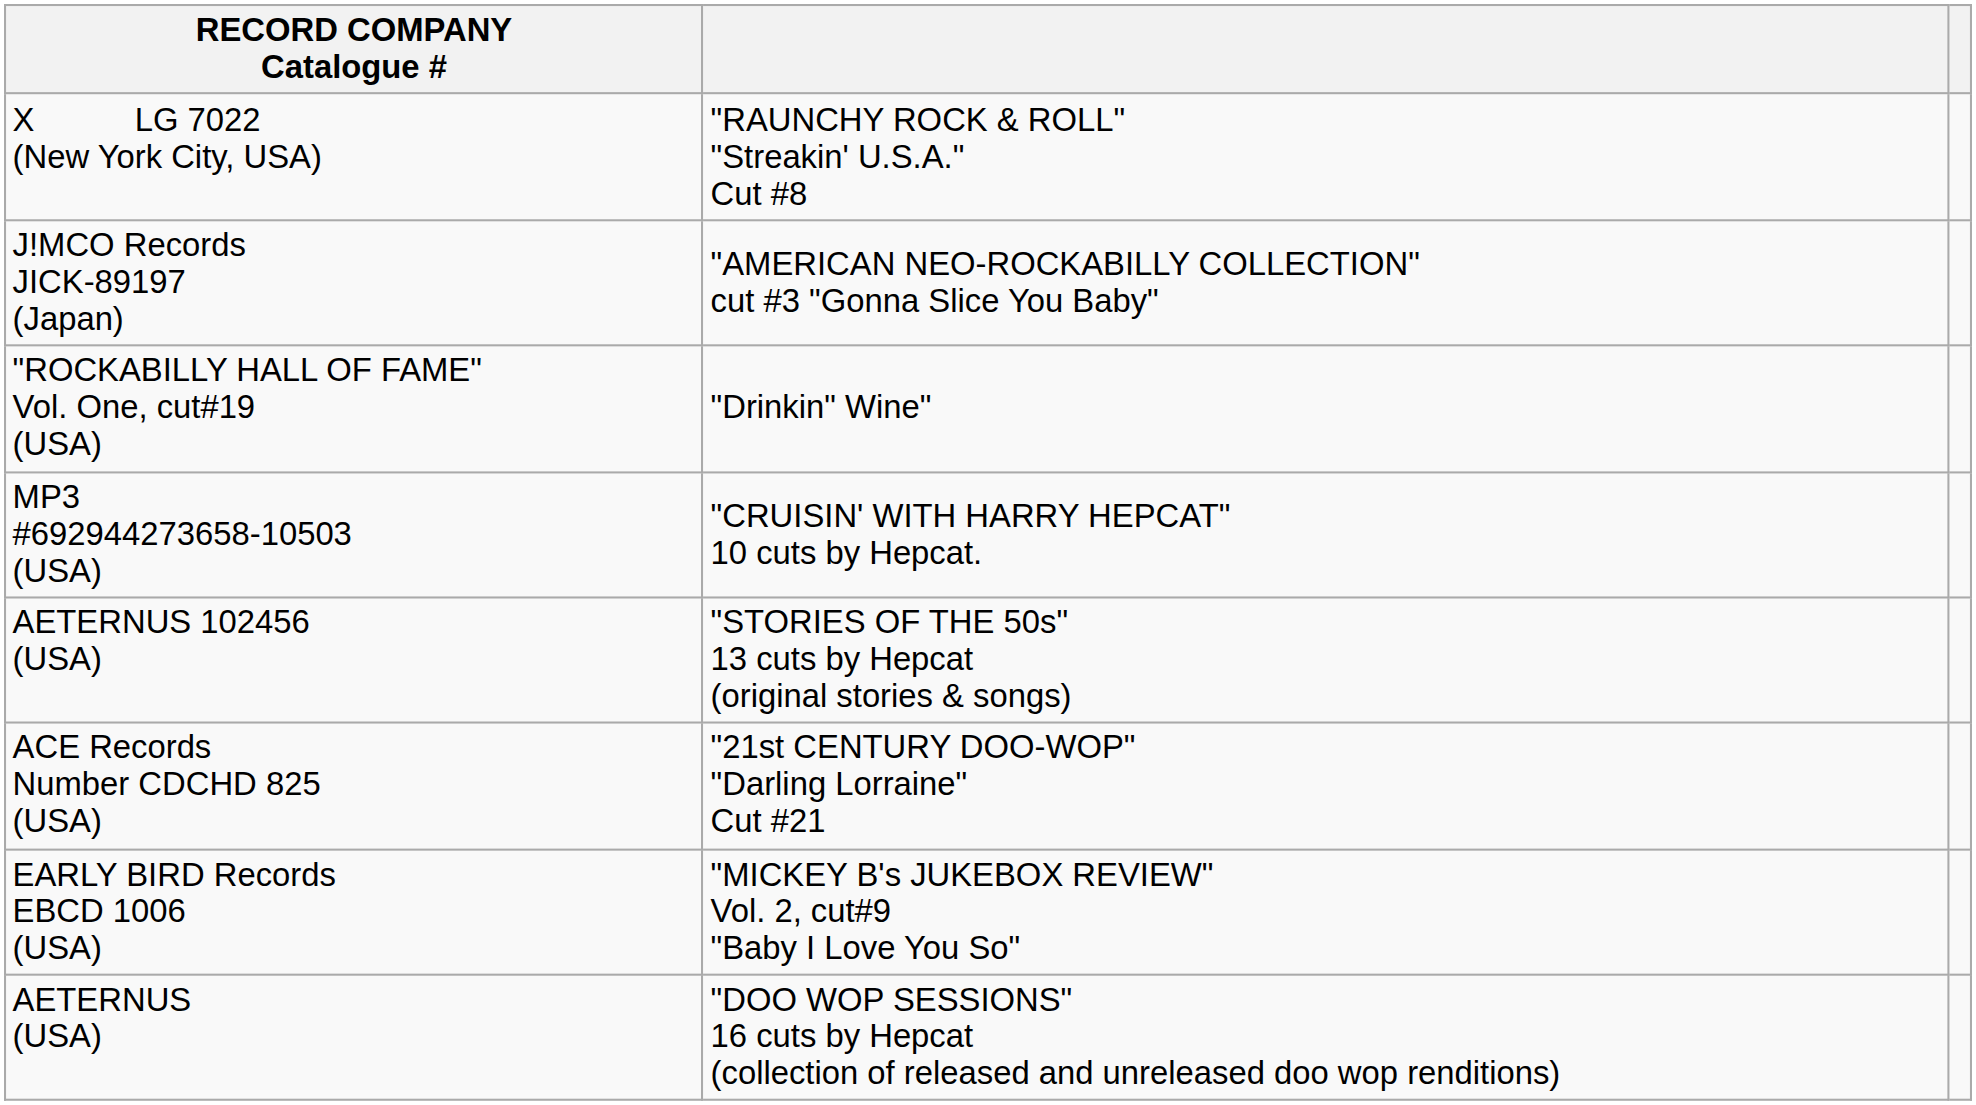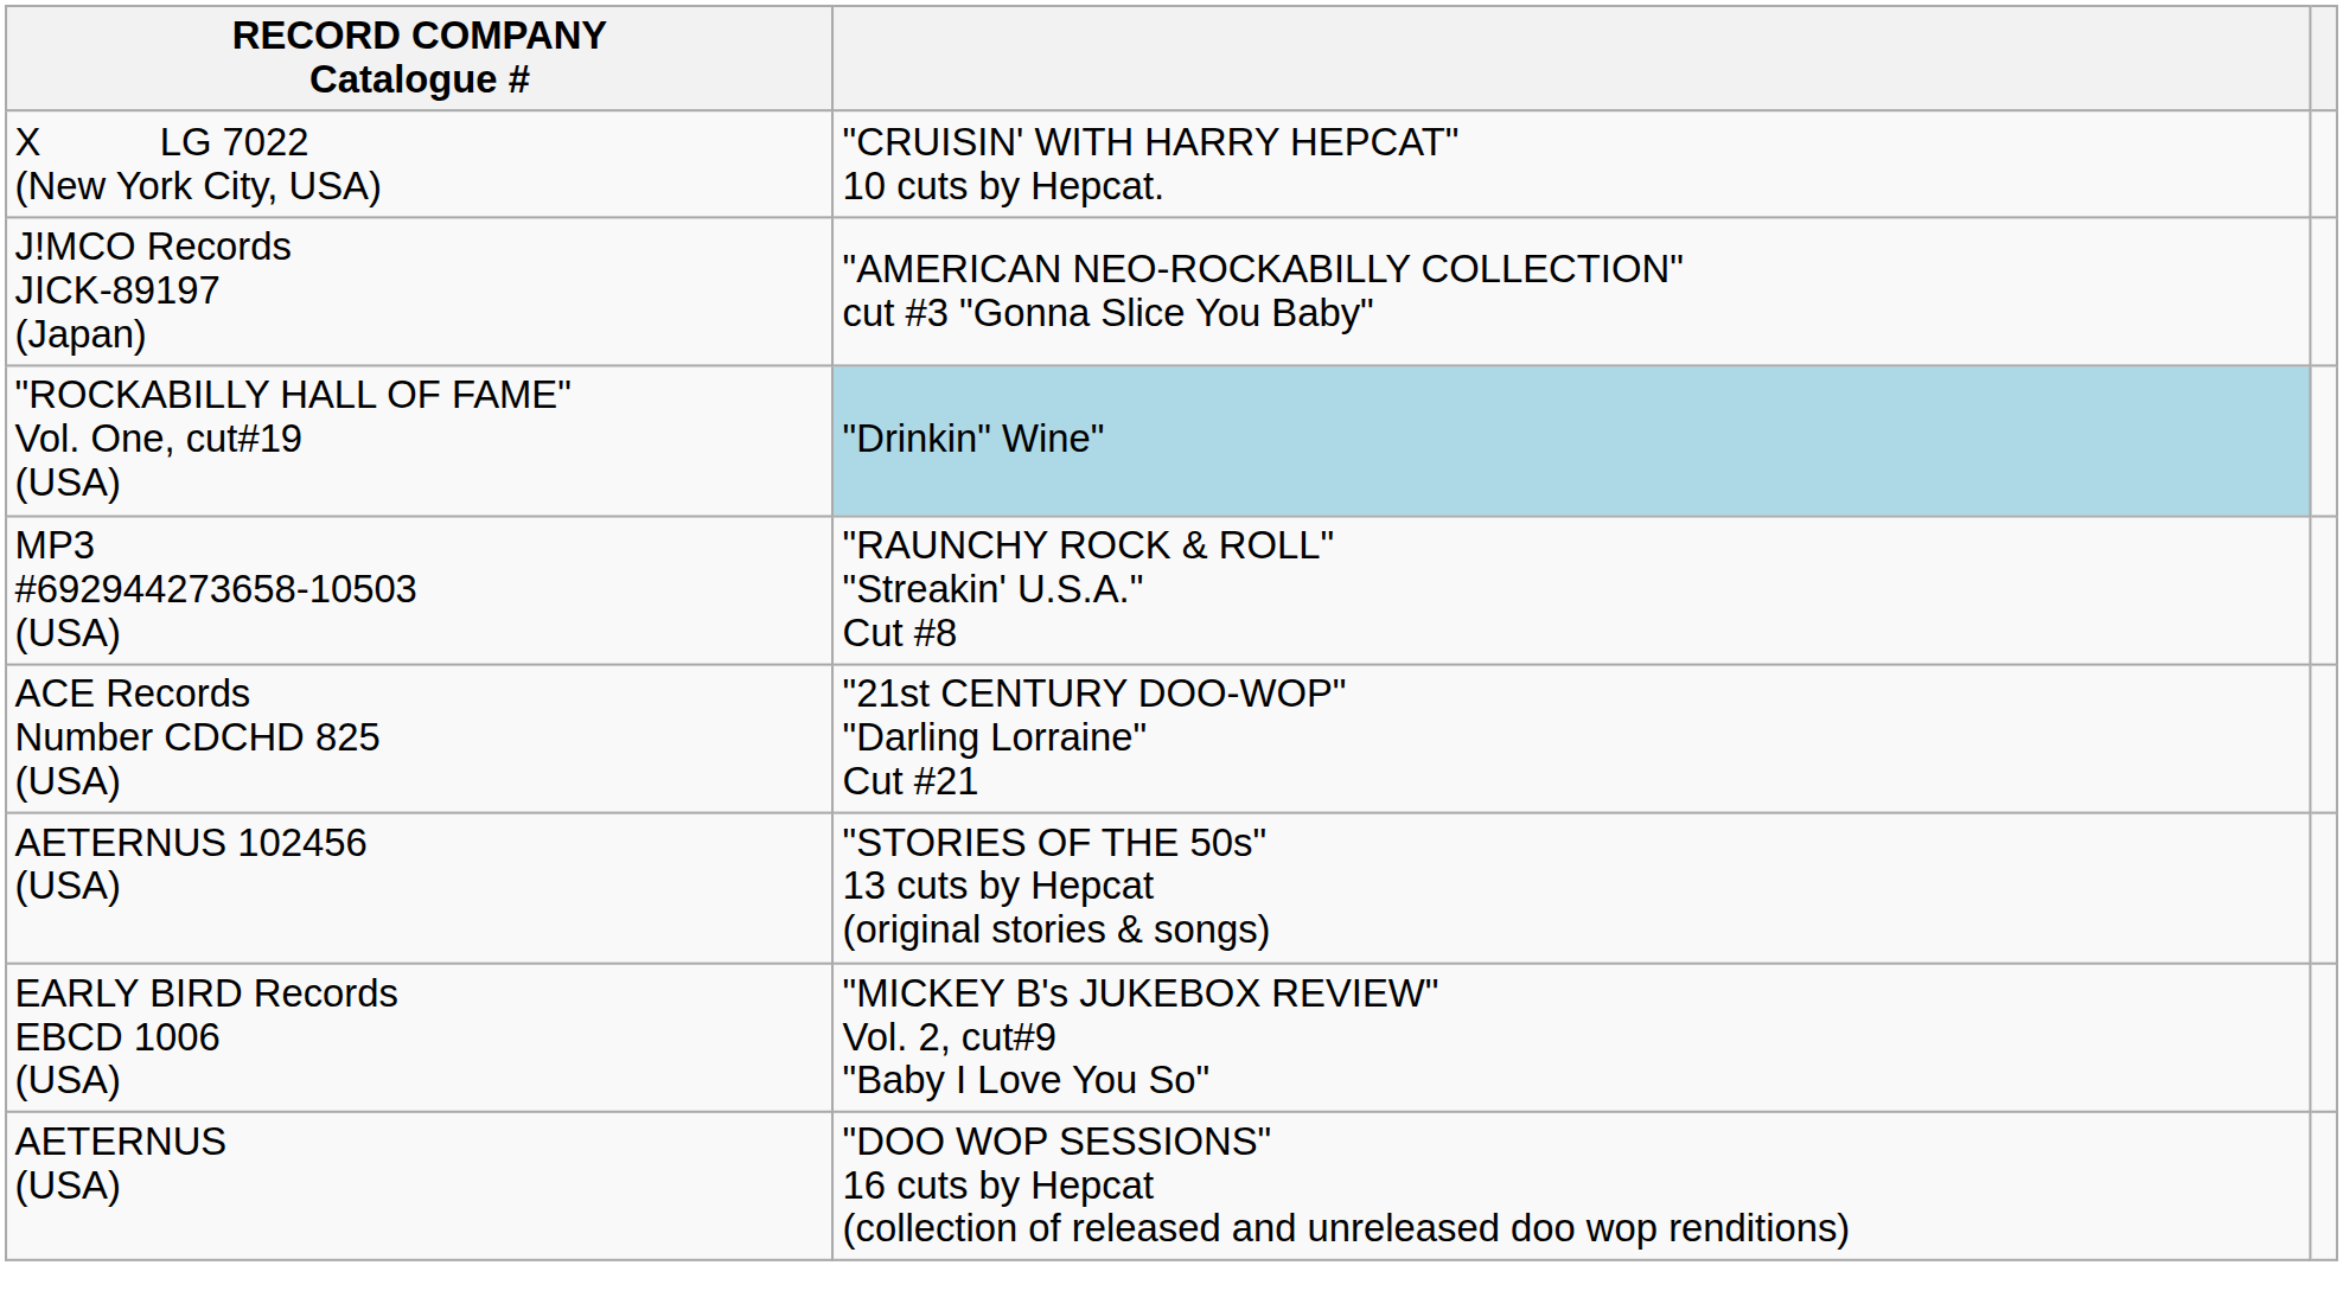 <table class="wikitable" style="width:60em">
 <tr>
 <th>RECORD COMPANY<br>Catalogue #</th>
 <th></th>
 <th></th>
 </tr>
 <tr>
 <td valign=top>X           LG 7022<br>(New York City, USA)</td>
-<td>"RAUNCHY ROCK & ROLL"<br>"Streakin' U.S.A."<br>Cut #8</td>
+<td>"CRUISIN' WITH HARRY HEPCAT"<br>10 cuts by Hepcat.</td>
 <td valign=top></td>
 </tr>
 <tr>
 <td valign=top>J!MCO Records<br>JICK-89197<br>(Japan)</td>
 <td>"AMERICAN NEO-ROCKABILLY COLLECTION"<br>cut #3 "Gonna Slice You Baby"</td>
 <td valign=top></td>
 </tr>
 <tr>
 <td valign=top>"ROCKABILLY HALL OF FAME"<br>Vol. One, cut#19<br>(USA)</td>
-<td>"Drinkin" Wine"</td>
+<td style="background: lightblue;">"Drinkin" Wine"</td>
 <td valign=top></td>
 </tr>
 <tr>
 <td valign=top>MP3<br>#692944273658-10503<br> (USA)</td>
-<td>"CRUISIN' WITH HARRY HEPCAT"<br>10 cuts by Hepcat.</td>
+<td>"RAUNCHY ROCK & ROLL"<br>"Streakin' U.S.A."<br>Cut #8</td>
+<td valign=top></td>
+</tr>
+<tr>
+<td valign=top>ACE Records<br>Number CDCHD 825<br>(USA)</td>
+<td>"21st CENTURY DOO-WOP"<br>"Darling Lorraine"<br>Cut #21</td>
 <td valign=top></td>
 </tr>
 <tr>
 <td valign=top>AETERNUS 102456<br>(USA)</td>
 <td>"STORIES OF THE 50s"<br>13 cuts by Hepcat<br>(original stories & songs)</td>
-<td valign=top></td>
-</tr>
-<tr>
-<td valign=top>ACE Records<br>Number CDCHD 825<br>(USA)</td>
-<td>"21st CENTURY DOO-WOP"<br>"Darling Lorraine"<br>Cut #21</td>
 <td valign=top></td>
 </tr>
 <tr>
 <td valign=top>EARLY BIRD Records<br> EBCD 1006<br>(USA)</td>
 <td>"MICKEY B's JUKEBOX REVIEW"<br>Vol. 2, cut#9<br>"Baby I Love You So"</td>
 <td valign=top></td>
 </tr>
 <tr>
 <td valign=top>AETERNUS<br>(USA)</td>
 <td>"DOO WOP SESSIONS"<br>16 cuts by Hepcat<br>(collection of released and unreleased doo wop renditions)</td>
 <td valign=top></td>
 </tr>
 </table>
